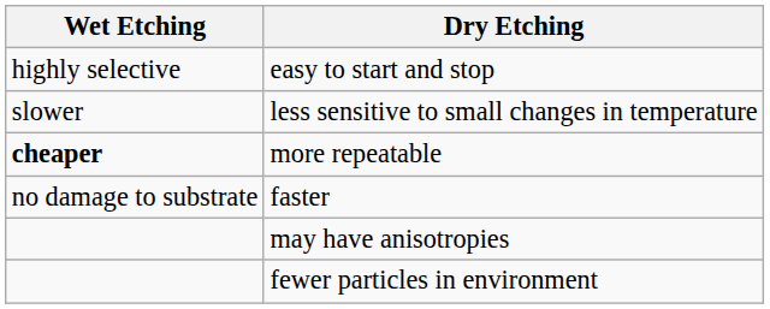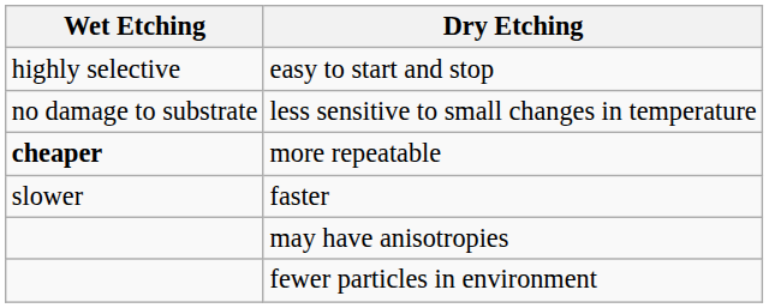 <table class="wikitable">
 <tr>
 <th>Wet Etching</th>
 <th>Dry Etching</th>
 </tr>
 <tr>
 <td>highly selective</td>
 <td>easy to start and stop</td>
 </tr>
 <tr>
-<td>slower</td>
+<td>no damage to substrate</td>
 <td>less sensitive to small changes in temperature</td>
 </tr>
 <tr>
 <td><strong>cheaper</strong></td>
 <td>more repeatable</td>
 </tr>
 <tr>
-<td>no damage to substrate</td>
+<td>slower</td>
 <td>faster</td>
 </tr>
 <tr>
 <td></td>
 <td>may have anisotropies</td>
 </tr>
 <tr>
 <td></td>
 <td>fewer particles in environment</td>
 </tr>
 </table>
